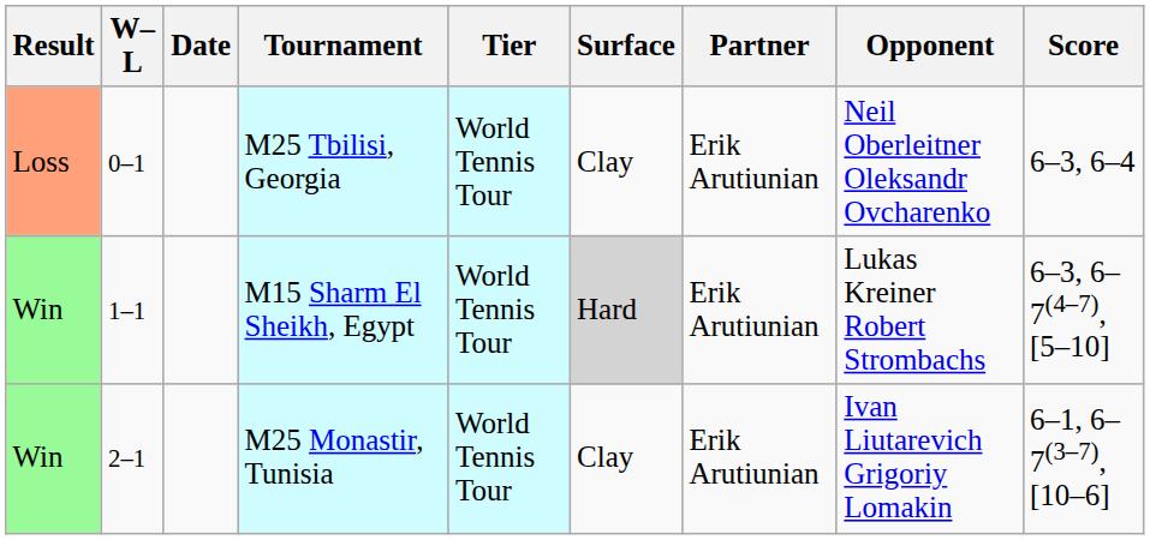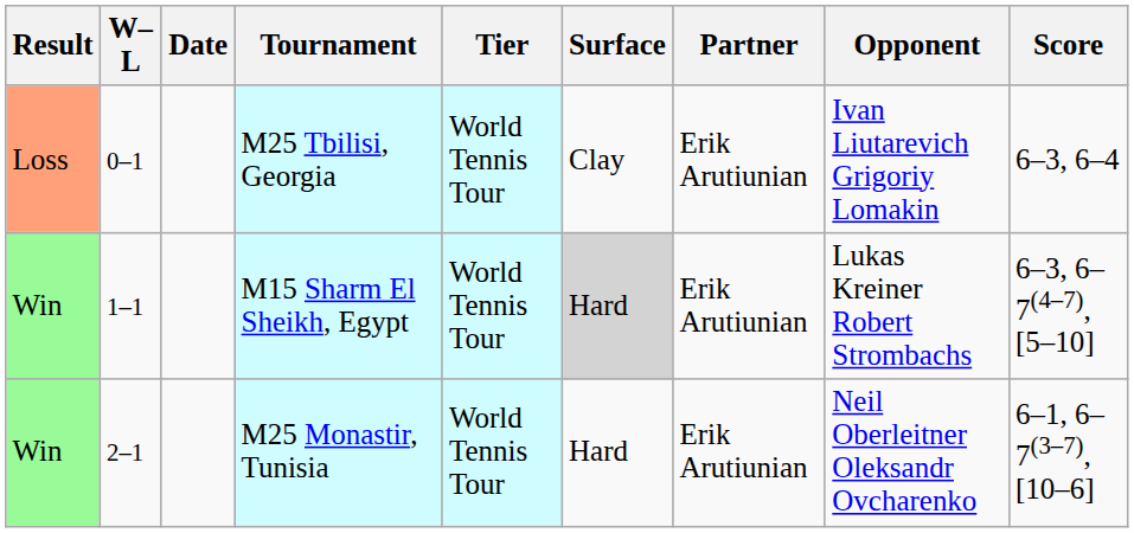 <table class="sortable wikitable">
 <tr>
 <th>Result</th>
 <th class="unsortable">W–L</th>
 <th>Date</th>
 <th>Tournament</th>
 <th>Tier</th>
 <th>Surface</th>
 <th>Partner</th>
 <th>Opponent</th>
 <th class="unsortable">Score</th>
 </tr>
 <tr>
 <td style="background:#ffa07a;">Loss</td>
 <td><small>0–1</small></td>
 <td></td>
 <td style="background:#cffcff;">M25 <a href='#'>Tbilisi</a>, Georgia</td>
 <td style="background:#cffcff;">World Tennis Tour</td>
 <td>Clay</td>
 <td> Erik Arutiunian</td>
-<td> <a href='#'>Neil Oberleitner</a><br> <a href='#'>Oleksandr Ovcharenko</a></td>
+<td> <a href='#'>Ivan Liutarevich</a><br> <a href='#'>Grigoriy Lomakin</a></td>
 <td>6–3, 6–4</td>
 </tr>
 <tr>
 <td style="background:#98fb98;">Win</td>
 <td><small>1–1</small></td>
 <td></td>
 <td style="background:#cffcff;">M15 <a href='#'>Sharm El Sheikh</a>, Egypt</td>
 <td style="background:#cffcff;">World Tennis Tour</td>
 <td style="background: lightgrey;">Hard</td>
 <td> Erik Arutiunian</td>
 <td> Lukas Kreiner<br> <a href='#'>Robert Strombachs</a></td>
 <td>6–3, 6–7<sup>(4–7)</sup>, [5–10]</td>
 </tr>
 <tr>
 <td style="background:#98fb98;">Win</td>
 <td><small>2–1</small></td>
 <td></td>
 <td style="background:#cffcff;">M25 <a href='#'>Monastir</a>, Tunisia</td>
 <td style="background:#cffcff;">World Tennis Tour</td>
-<td>Clay</td>
+<td>Hard</td>
 <td> Erik Arutiunian</td>
-<td> <a href='#'>Ivan Liutarevich</a><br> <a href='#'>Grigoriy Lomakin</a></td>
+<td> <a href='#'>Neil Oberleitner</a><br> <a href='#'>Oleksandr Ovcharenko</a></td>
 <td>6–1, 6–7<sup>(3–7)</sup>, [10–6]</td>
 </tr>
 </table>
